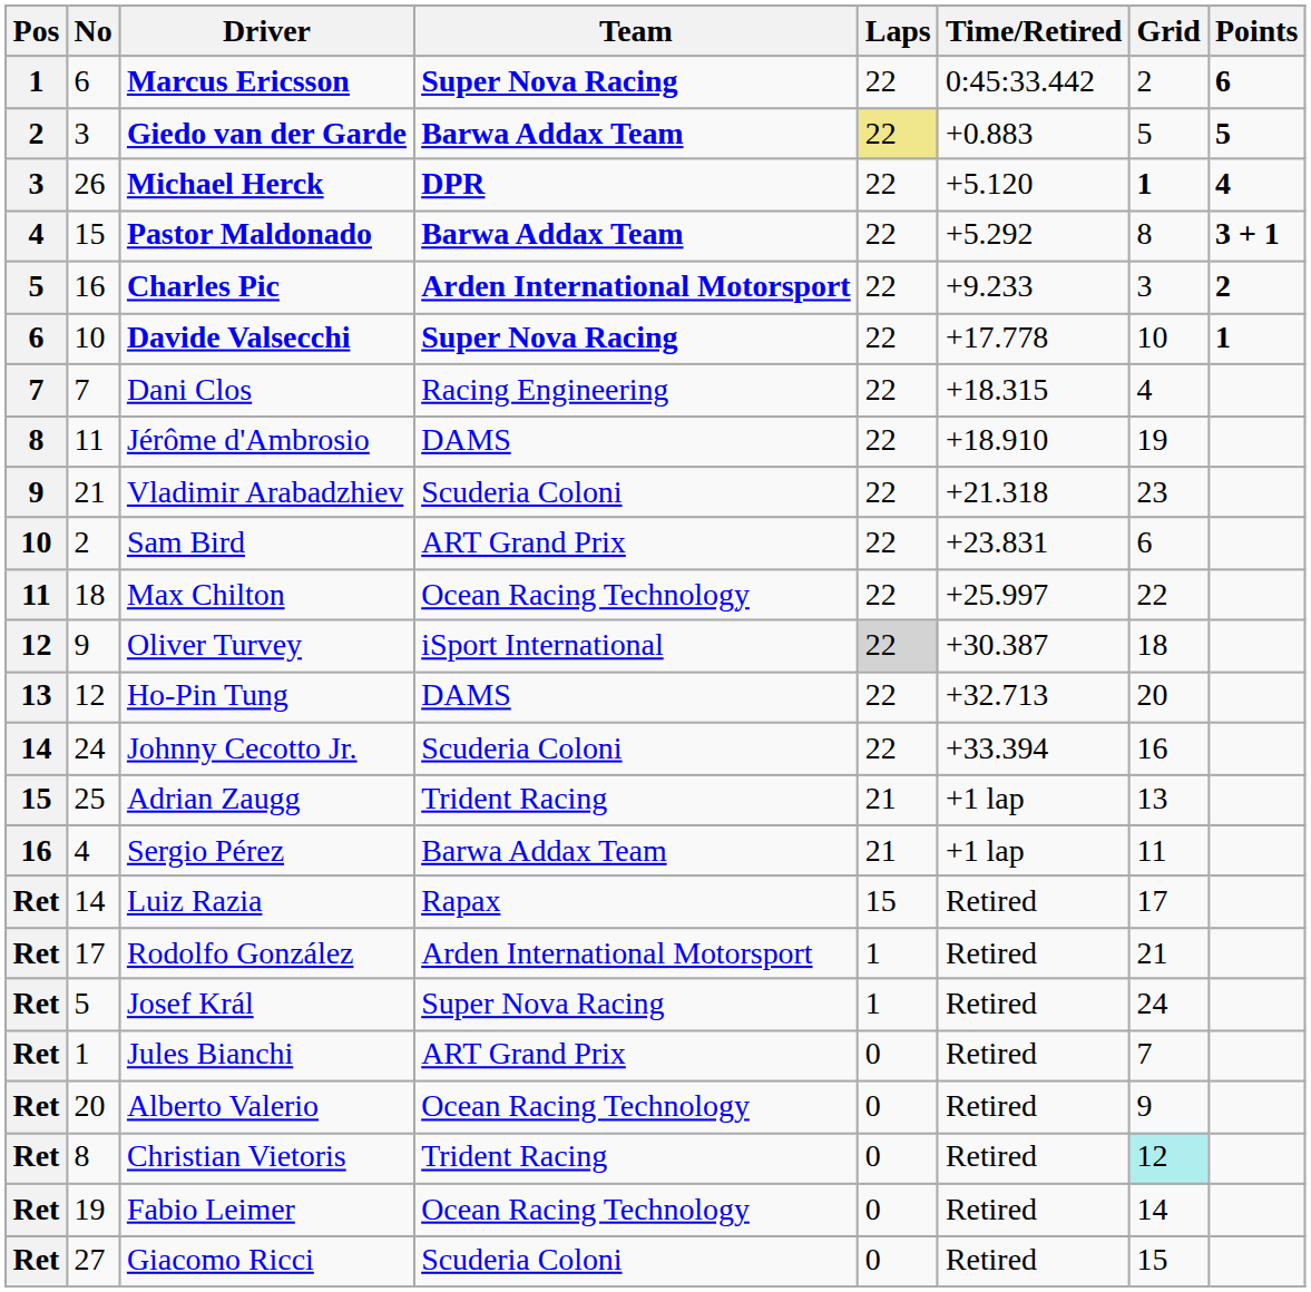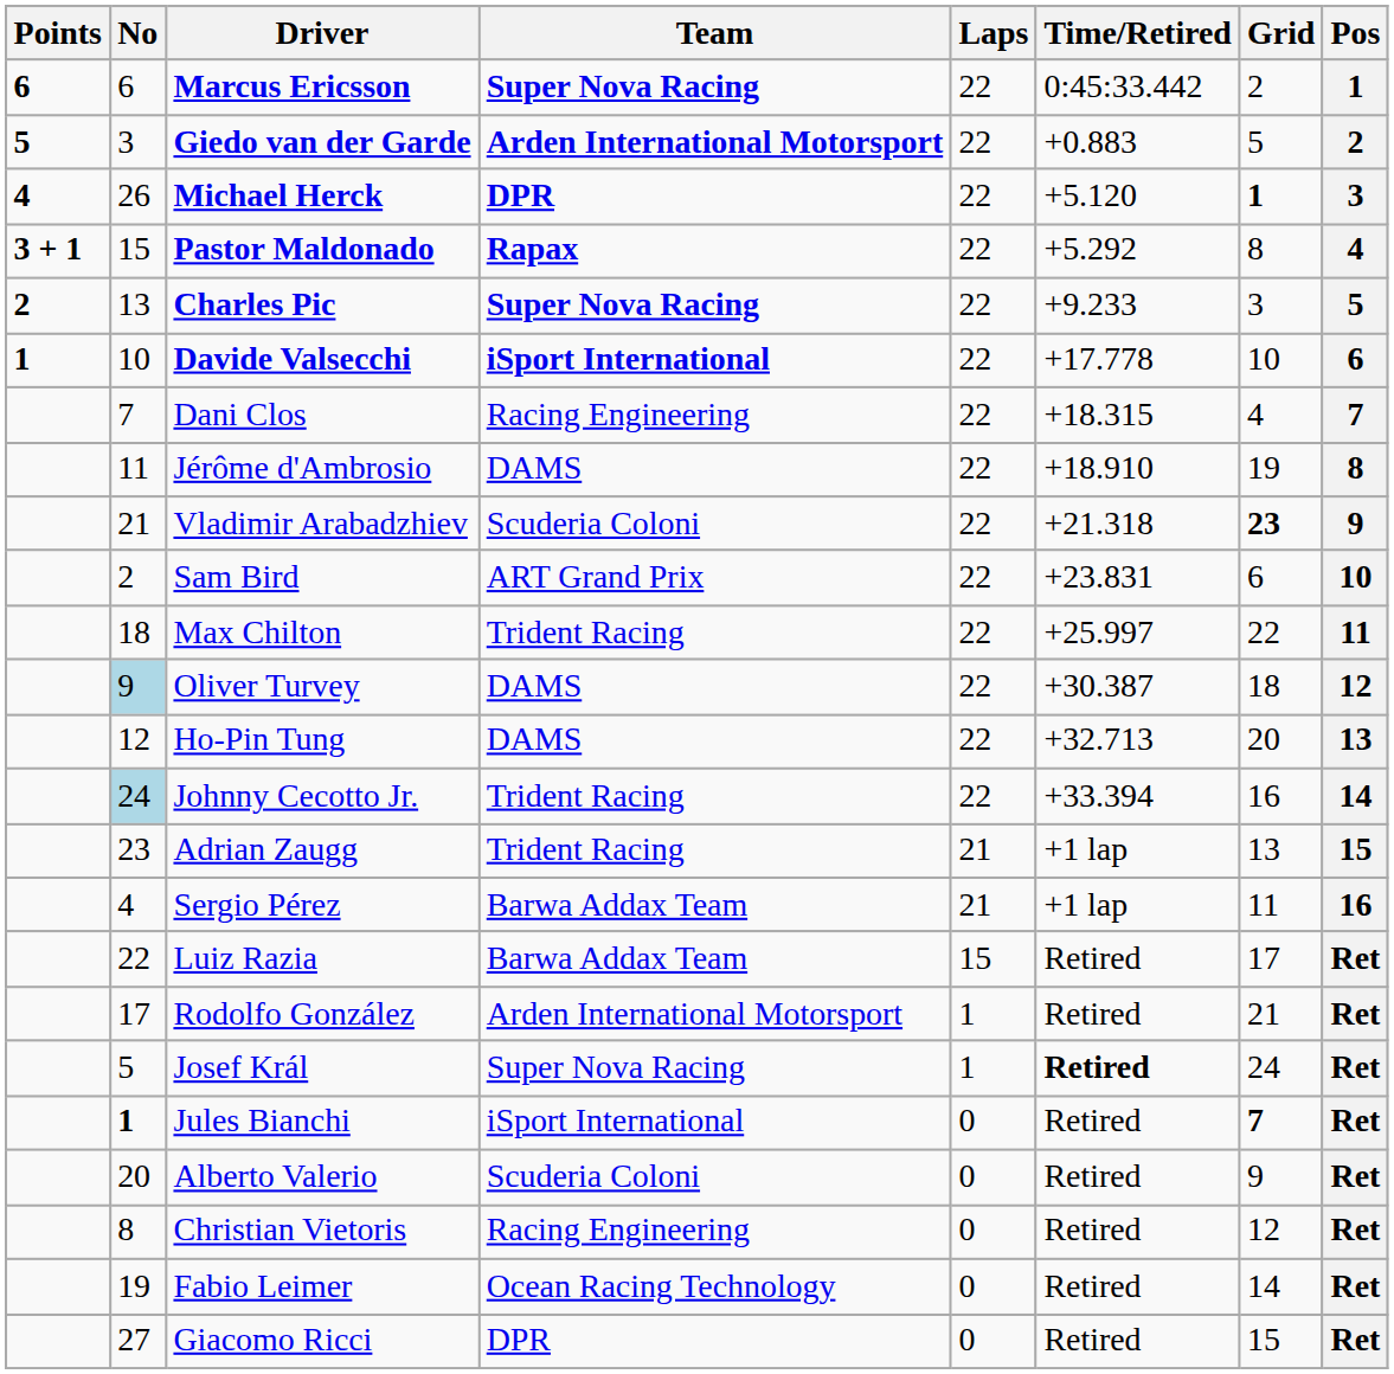 <table class="wikitable" style="font-size:85%">
 <tr>
-<th>Pos</th>
+<th>Points</th>
 <th>No</th>
 <th>Driver</th>
 <th>Team</th>
 <th>Laps</th>
 <th>Time/Retired</th>
 <th>Grid</th>
-<th>Points</th>
+<th>Pos</th>
 </tr>
 <tr>
-<th>1</th>
+<td><strong>6</strong></td>
 <td>6</td>
 <td> <strong><a href='#'>Marcus Ericsson</a></strong></td>
 <td><strong><a href='#'>Super Nova Racing</a></strong></td>
 <td>22</td>
 <td>0:45:33.442</td>
 <td>2</td>
-<td><strong>6</strong></td>
+<th>1</th>
 </tr>
 <tr>
-<th>2</th>
+<td><strong>5</strong></td>
 <td>3</td>
 <td> <strong><a href='#'>Giedo van der Garde</a></strong></td>
-<td><strong><a href='#'>Barwa Addax Team</a></strong></td>
-<td style="background: khaki;">22</td>
+<td><strong><a href='#'>Arden International Motorsport</a></strong></td>
+<td>22</td>
 <td>+0.883</td>
 <td>5</td>
-<td><strong>5</strong></td>
+<th>2</th>
 </tr>
 <tr>
-<th>3</th>
+<td><strong>4</strong></td>
 <td>26</td>
 <td> <strong><a href='#'>Michael Herck</a></strong></td>
 <td><strong><a href='#'>DPR</a></strong></td>
 <td>22</td>
 <td>+5.120</td>
 <td><strong>1</strong></td>
-<td><strong>4</strong></td>
+<th>3</th>
 </tr>
 <tr>
-<th>4</th>
+<td><strong>3 + 1</strong></td>
 <td>15</td>
 <td> <strong><a href='#'>Pastor Maldonado</a></strong></td>
-<td><strong><a href='#'>Barwa Addax Team</a></strong></td>
+<td><strong><a href='#'>Rapax</a></strong></td>
 <td>22</td>
 <td>+5.292</td>
 <td>8</td>
-<td><strong>3 + 1</strong></td>
+<th>4</th>
 </tr>
 <tr>
-<th>5</th>
-<td>16</td>
+<td><strong>2</strong></td>
+<td>13</td>
 <td> <strong><a href='#'>Charles Pic</a></strong></td>
-<td><strong><a href='#'>Arden International Motorsport</a></strong></td>
+<td><strong><a href='#'>Super Nova Racing</a></strong></td>
 <td>22</td>
 <td>+9.233</td>
 <td>3</td>
-<td><strong>2</strong></td>
+<th>5</th>
 </tr>
 <tr>
-<th>6</th>
+<td><strong>1</strong></td>
 <td>10</td>
 <td> <strong><a href='#'>Davide Valsecchi</a></strong></td>
-<td><strong><a href='#'>Super Nova Racing</a></strong></td>
+<td><strong><a href='#'>iSport International</a></strong></td>
 <td>22</td>
 <td>+17.778</td>
 <td>10</td>
-<td><strong>1</strong></td>
+<th>6</th>
 </tr>
 <tr>
-<th>7</th>
+<td></td>
 <td>7</td>
 <td> <a href='#'>Dani Clos</a></td>
 <td><a href='#'>Racing Engineering</a></td>
 <td>22</td>
 <td>+18.315</td>
 <td>4</td>
-<td></td>
+<th>7</th>
 </tr>
 <tr>
-<th>8</th>
+<td></td>
 <td>11</td>
 <td> <a href='#'>Jérôme d'Ambrosio</a></td>
 <td><a href='#'>DAMS</a></td>
 <td>22</td>
 <td>+18.910</td>
 <td>19</td>
-<td></td>
+<th>8</th>
 </tr>
 <tr>
-<th>9</th>
+<td></td>
 <td>21</td>
 <td> <a href='#'>Vladimir Arabadzhiev</a></td>
 <td><a href='#'>Scuderia Coloni</a></td>
 <td>22</td>
 <td>+21.318</td>
-<td>23</td>
-<td></td>
+<td><strong>23</strong></td>
+<th>9</th>
 </tr>
 <tr>
-<th>10</th>
+<td></td>
 <td>2</td>
 <td> <a href='#'>Sam Bird</a></td>
 <td><a href='#'>ART Grand Prix</a></td>
 <td>22</td>
 <td>+23.831</td>
 <td>6</td>
-<td></td>
+<th>10</th>
 </tr>
 <tr>
-<th>11</th>
+<td></td>
 <td>18</td>
 <td> <a href='#'>Max Chilton</a></td>
-<td><a href='#'>Ocean Racing Technology</a></td>
+<td><a href='#'>Trident Racing</a></td>
 <td>22</td>
 <td>+25.997</td>
 <td>22</td>
-<td></td>
+<th>11</th>
 </tr>
 <tr>
-<th>12</th>
-<td>9</td>
+<td></td>
+<td style="background: lightblue;">9</td>
 <td> <a href='#'>Oliver Turvey</a></td>
-<td><a href='#'>iSport International</a></td>
-<td style="background: lightgrey;">22</td>
+<td><a href='#'>DAMS</a></td>
+<td>22</td>
 <td>+30.387</td>
 <td>18</td>
-<td></td>
+<th>12</th>
 </tr>
 <tr>
-<th>13</th>
+<td></td>
 <td>12</td>
 <td> <a href='#'>Ho-Pin Tung</a></td>
 <td><a href='#'>DAMS</a></td>
 <td>22</td>
 <td>+32.713</td>
 <td>20</td>
-<td></td>
+<th>13</th>
 </tr>
 <tr>
-<th>14</th>
-<td>24</td>
+<td></td>
+<td style="background: lightblue;">24</td>
 <td> <a href='#'>Johnny Cecotto Jr.</a></td>
-<td><a href='#'>Scuderia Coloni</a></td>
+<td><a href='#'>Trident Racing</a></td>
 <td>22</td>
 <td>+33.394</td>
 <td>16</td>
-<td></td>
+<th>14</th>
 </tr>
 <tr>
-<th>15</th>
-<td>25</td>
+<td></td>
+<td>23</td>
 <td> <a href='#'>Adrian Zaugg</a></td>
 <td><a href='#'>Trident Racing</a></td>
 <td>21</td>
 <td>+1 lap</td>
 <td>13</td>
-<td></td>
+<th>15</th>
 </tr>
 <tr>
-<th>16</th>
+<td></td>
 <td>4</td>
 <td> <a href='#'>Sergio Pérez</a></td>
 <td><a href='#'>Barwa Addax Team</a></td>
 <td>21</td>
 <td>+1 lap</td>
 <td>11</td>
-<td></td>
+<th>16</th>
 </tr>
 <tr>
-<th>Ret</th>
-<td>14</td>
+<td></td>
+<td>22</td>
 <td> <a href='#'>Luiz Razia</a></td>
-<td><a href='#'>Rapax</a></td>
+<td><a href='#'>Barwa Addax Team</a></td>
 <td>15</td>
 <td>Retired</td>
 <td>17</td>
-<td></td>
+<th>Ret</th>
 </tr>
 <tr>
-<th>Ret</th>
+<td></td>
 <td>17</td>
 <td> <a href='#'>Rodolfo González</a></td>
 <td><a href='#'>Arden International Motorsport</a></td>
 <td>1</td>
 <td>Retired</td>
 <td>21</td>
-<td></td>
+<th>Ret</th>
 </tr>
 <tr>
-<th>Ret</th>
+<td></td>
 <td>5</td>
 <td> <a href='#'>Josef Král</a></td>
 <td><a href='#'>Super Nova Racing</a></td>
 <td>1</td>
-<td>Retired</td>
+<td><strong>Retired</strong></td>
 <td>24</td>
-<td></td>
+<th>Ret</th>
 </tr>
 <tr>
-<th>Ret</th>
-<td>1</td>
+<td></td>
+<td><strong>1</strong></td>
 <td> <a href='#'>Jules Bianchi</a></td>
-<td><a href='#'>ART Grand Prix</a></td>
+<td><a href='#'>iSport International</a></td>
 <td>0</td>
 <td>Retired</td>
-<td>7</td>
-<td></td>
+<td><strong>7</strong></td>
+<th>Ret</th>
 </tr>
 <tr>
-<th>Ret</th>
+<td></td>
 <td>20</td>
 <td> <a href='#'>Alberto Valerio</a></td>
-<td><a href='#'>Ocean Racing Technology</a></td>
+<td><a href='#'>Scuderia Coloni</a></td>
 <td>0</td>
 <td>Retired</td>
 <td>9</td>
-<td></td>
+<th>Ret</th>
 </tr>
 <tr>
-<th>Ret</th>
+<td></td>
 <td>8</td>
 <td> <a href='#'>Christian Vietoris</a></td>
-<td><a href='#'>Trident Racing</a></td>
+<td><a href='#'>Racing Engineering</a></td>
 <td>0</td>
 <td>Retired</td>
-<td style="background: paleturquoise;">12</td>
-<td></td>
+<td>12</td>
+<th>Ret</th>
 </tr>
 <tr>
-<th>Ret</th>
+<td></td>
 <td>19</td>
 <td> <a href='#'>Fabio Leimer</a></td>
 <td><a href='#'>Ocean Racing Technology</a></td>
 <td>0</td>
 <td>Retired</td>
 <td>14</td>
-<td></td>
+<th>Ret</th>
 </tr>
 <tr>
-<th>Ret</th>
+<td></td>
 <td>27</td>
 <td> <a href='#'>Giacomo Ricci</a></td>
-<td><a href='#'>Scuderia Coloni</a></td>
+<td><a href='#'>DPR</a></td>
 <td>0</td>
 <td>Retired</td>
 <td>15</td>
-<td></td>
+<th>Ret</th>
 </tr>
 </table>
